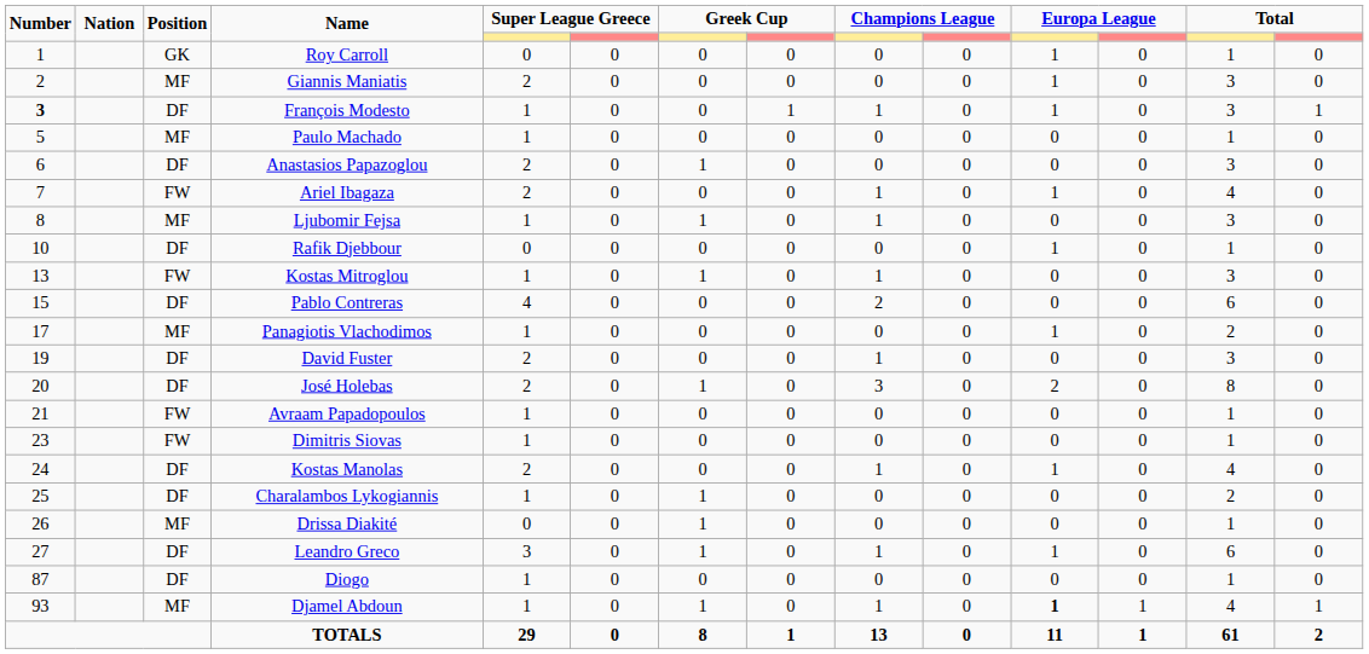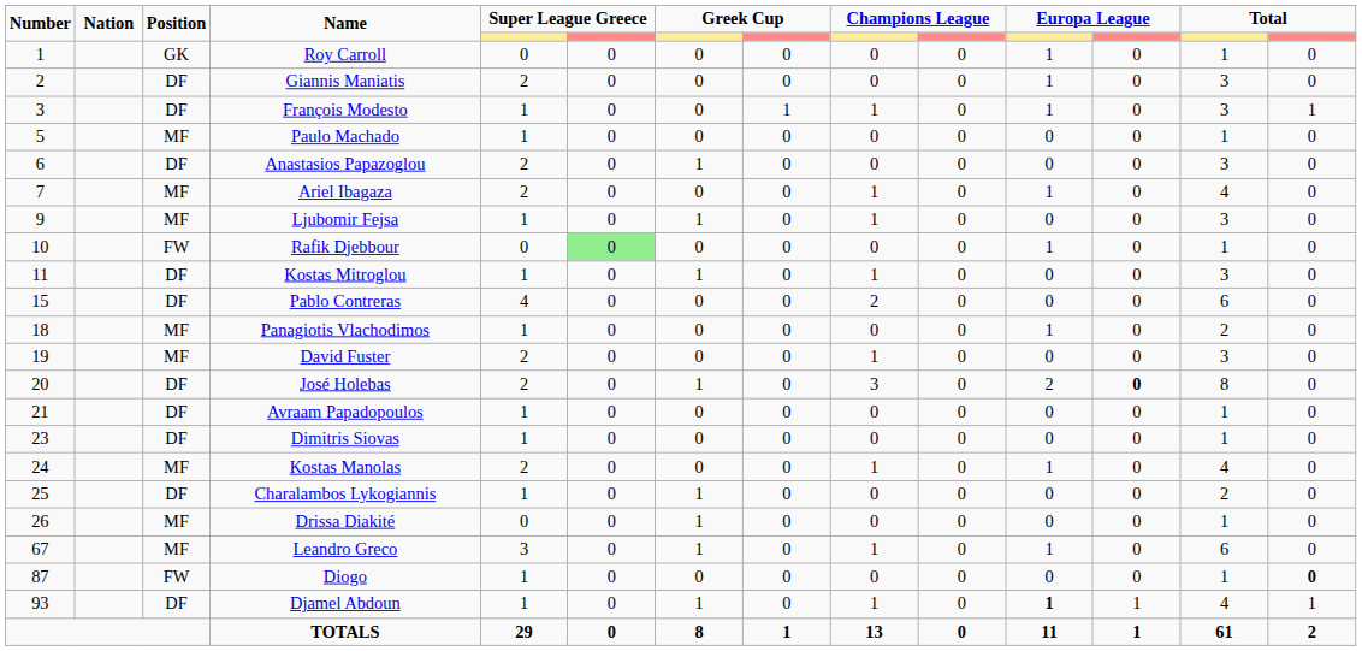 <table class="wikitable" style="text-align:center;">
 <tr>
 <td rowspan="2"  style="width:5%; text-align:center;"><strong>Number</strong></td>
 <td rowspan="2"  style="width:5%; text-align:center;"><strong>Nation</strong></td>
 <td rowspan="2"  style="width:5%; text-align:center;"><strong>Position</strong></td>
 <td rowspan="2"  style="width:20%; text-align:center;"><strong>Name</strong></td>
 <td colspan="2" style="text-align:center;"><strong>Super League Greece</strong></td>
 <td colspan="2" style="text-align:center;"><strong>Greek Cup</strong></td>
 <td colspan="2" style="text-align:center;"><strong><a href='#'>Champions League</a></strong></td>
 <td colspan="2" style="text-align:center;"><strong><a href='#'>Europa League</a></strong></td>
 <td colspan="2" style="text-align:center;"><strong>Total</strong></td>
 </tr>
 <tr>
 <th style="width:60px; background:#fe9;"></th>
 <th style="width:60px; background:#ff8888;"></th>
 <th style="width:60px; background:#fe9;"></th>
 <th style="width:60px; background:#ff8888;"></th>
 <th style="width:60px; background:#fe9;"></th>
 <th style="width:60px; background:#ff8888;"></th>
 <th style="width:60px; background:#fe9;"></th>
 <th style="width:60px; background:#ff8888;"></th>
 <th style="width:60px; background:#fe9;"></th>
 <th style="width:60px; background:#ff8888;"></th>
 </tr>
 <tr>
 <td>1</td>
 <td></td>
 <td>GK</td>
 <td><a href='#'>Roy Carroll</a></td>
 <td>0</td>
 <td>0</td>
 <td>0</td>
 <td>0</td>
 <td>0</td>
 <td>0</td>
 <td>1</td>
 <td>0</td>
 <td>1</td>
 <td>0</td>
 </tr>
 <tr>
 <td>2</td>
 <td></td>
-<td>MF</td>
+<td>DF</td>
 <td><a href='#'>Giannis Maniatis</a></td>
 <td>2</td>
 <td>0</td>
 <td>0</td>
 <td>0</td>
 <td>0</td>
 <td>0</td>
 <td>1</td>
 <td>0</td>
 <td>3</td>
 <td>0</td>
 </tr>
 <tr>
-<td><strong>3</strong></td>
+<td>3</td>
 <td></td>
 <td>DF</td>
 <td><a href='#'>François Modesto</a></td>
 <td>1</td>
 <td>0</td>
 <td>0</td>
 <td>1</td>
 <td>1</td>
 <td>0</td>
 <td>1</td>
 <td>0</td>
 <td>3</td>
 <td>1</td>
 </tr>
 <tr>
 <td>5</td>
 <td></td>
 <td>MF</td>
 <td><a href='#'>Paulo Machado</a></td>
 <td>1</td>
 <td>0</td>
 <td>0</td>
 <td>0</td>
 <td>0</td>
 <td>0</td>
 <td>0</td>
 <td>0</td>
 <td>1</td>
 <td>0</td>
 </tr>
 <tr>
 <td>6</td>
 <td></td>
 <td>DF</td>
 <td><a href='#'>Anastasios Papazoglou</a></td>
 <td>2</td>
 <td>0</td>
 <td>1</td>
 <td>0</td>
 <td>0</td>
 <td>0</td>
 <td>0</td>
 <td>0</td>
 <td>3</td>
 <td>0</td>
 </tr>
 <tr>
 <td>7</td>
 <td></td>
-<td>FW</td>
+<td>MF</td>
 <td><a href='#'>Ariel Ibagaza</a></td>
 <td>2</td>
 <td>0</td>
 <td>0</td>
 <td>0</td>
 <td>1</td>
 <td>0</td>
 <td>1</td>
 <td>0</td>
 <td>4</td>
 <td>0</td>
 </tr>
 <tr>
-<td>8</td>
+<td>9</td>
 <td></td>
 <td>MF</td>
 <td><a href='#'>Ljubomir Fejsa</a></td>
 <td>1</td>
 <td>0</td>
 <td>1</td>
 <td>0</td>
 <td>1</td>
 <td>0</td>
 <td>0</td>
 <td>0</td>
 <td>3</td>
 <td>0</td>
 </tr>
 <tr>
 <td>10</td>
 <td></td>
-<td>DF</td>
+<td>FW</td>
 <td><a href='#'>Rafik Djebbour</a></td>
 <td>0</td>
-<td>0</td>
+<td style="background: lightgreen;">0</td>
 <td>0</td>
 <td>0</td>
 <td>0</td>
 <td>0</td>
 <td>1</td>
 <td>0</td>
 <td>1</td>
 <td>0</td>
 </tr>
 <tr>
-<td>13</td>
+<td>11</td>
 <td></td>
-<td>FW</td>
+<td>DF</td>
 <td><a href='#'>Kostas Mitroglou</a></td>
 <td>1</td>
 <td>0</td>
 <td>1</td>
 <td>0</td>
 <td>1</td>
 <td>0</td>
 <td>0</td>
 <td>0</td>
 <td>3</td>
 <td>0</td>
 </tr>
 <tr>
 <td>15</td>
 <td></td>
 <td>DF</td>
 <td><a href='#'>Pablo Contreras</a></td>
 <td>4</td>
 <td>0</td>
 <td>0</td>
 <td>0</td>
 <td>2</td>
 <td>0</td>
 <td>0</td>
 <td>0</td>
 <td>6</td>
 <td>0</td>
 </tr>
 <tr>
-<td>17</td>
+<td>18</td>
 <td></td>
 <td>MF</td>
 <td><a href='#'>Panagiotis Vlachodimos</a></td>
 <td>1</td>
 <td>0</td>
 <td>0</td>
 <td>0</td>
 <td>0</td>
 <td>0</td>
 <td>1</td>
 <td>0</td>
 <td>2</td>
 <td>0</td>
 </tr>
 <tr>
 <td>19</td>
 <td></td>
-<td>DF</td>
+<td>MF</td>
 <td><a href='#'>David Fuster</a></td>
 <td>2</td>
 <td>0</td>
 <td>0</td>
 <td>0</td>
 <td>1</td>
 <td>0</td>
 <td>0</td>
 <td>0</td>
 <td>3</td>
 <td>0</td>
 </tr>
 <tr>
 <td>20</td>
 <td></td>
 <td>DF</td>
 <td><a href='#'>José Holebas</a></td>
 <td>2</td>
 <td>0</td>
 <td>1</td>
 <td>0</td>
 <td>3</td>
 <td>0</td>
 <td>2</td>
-<td>0</td>
+<td><strong>0</strong></td>
 <td>8</td>
 <td>0</td>
 </tr>
 <tr>
 <td>21</td>
 <td></td>
-<td>FW</td>
+<td>DF</td>
 <td><a href='#'>Avraam Papadopoulos</a></td>
 <td>1</td>
 <td>0</td>
 <td>0</td>
 <td>0</td>
 <td>0</td>
 <td>0</td>
 <td>0</td>
 <td>0</td>
 <td>1</td>
 <td>0</td>
 </tr>
 <tr>
 <td>23</td>
 <td></td>
-<td>FW</td>
+<td>DF</td>
 <td><a href='#'>Dimitris Siovas</a></td>
 <td>1</td>
 <td>0</td>
 <td>0</td>
 <td>0</td>
 <td>0</td>
 <td>0</td>
 <td>0</td>
 <td>0</td>
 <td>1</td>
 <td>0</td>
 </tr>
 <tr>
 <td>24</td>
 <td></td>
-<td>DF</td>
+<td>MF</td>
 <td><a href='#'>Kostas Manolas</a></td>
 <td>2</td>
 <td>0</td>
 <td>0</td>
 <td>0</td>
 <td>1</td>
 <td>0</td>
 <td>1</td>
 <td>0</td>
 <td>4</td>
 <td>0</td>
 </tr>
 <tr>
 <td>25</td>
 <td></td>
 <td>DF</td>
 <td><a href='#'>Charalambos Lykogiannis</a></td>
 <td>1</td>
 <td>0</td>
 <td>1</td>
 <td>0</td>
 <td>0</td>
 <td>0</td>
 <td>0</td>
 <td>0</td>
 <td>2</td>
 <td>0</td>
 </tr>
 <tr>
 <td>26</td>
 <td></td>
 <td>MF</td>
 <td><a href='#'>Drissa Diakité</a></td>
 <td>0</td>
 <td>0</td>
 <td>1</td>
 <td>0</td>
 <td>0</td>
 <td>0</td>
 <td>0</td>
 <td>0</td>
 <td>1</td>
 <td>0</td>
 </tr>
 <tr>
-<td>27</td>
+<td>67</td>
 <td></td>
-<td>DF</td>
+<td>MF</td>
 <td><a href='#'>Leandro Greco</a></td>
 <td>3</td>
 <td>0</td>
 <td>1</td>
 <td>0</td>
 <td>1</td>
 <td>0</td>
 <td>1</td>
 <td>0</td>
 <td>6</td>
 <td>0</td>
 </tr>
 <tr>
 <td>87</td>
 <td></td>
-<td>DF</td>
+<td>FW</td>
 <td><a href='#'>Diogo</a></td>
 <td>1</td>
 <td>0</td>
 <td>0</td>
 <td>0</td>
 <td>0</td>
 <td>0</td>
 <td>0</td>
 <td>0</td>
 <td>1</td>
-<td>0</td>
+<td><strong>0</strong></td>
 </tr>
 <tr>
 <td>93</td>
 <td></td>
-<td>MF</td>
+<td>DF</td>
 <td><a href='#'>Djamel Abdoun</a></td>
 <td>1</td>
 <td>0</td>
 <td>1</td>
 <td>0</td>
 <td>1</td>
 <td>0</td>
 <td><strong>1</strong></td>
 <td>1</td>
 <td>4</td>
 <td>1</td>
 </tr>
 <tr>
 <td colspan="3"></td>
 <td><strong>TOTALS</strong></td>
 <td><strong>29</strong></td>
 <td><strong>0</strong></td>
 <td><strong>8</strong></td>
 <td><strong>1</strong></td>
 <td><strong>13</strong></td>
 <td><strong>0</strong></td>
 <td><strong>11</strong></td>
 <td><strong>1</strong></td>
 <td><strong>61</strong></td>
 <td><strong>2</strong></td>
 </tr>
 </table>
